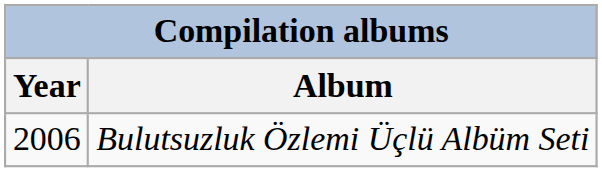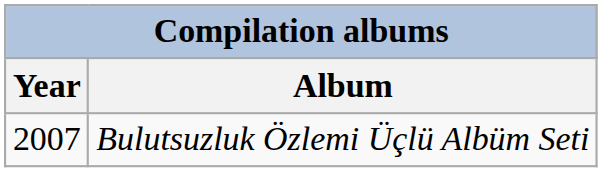 <table class="wikitable">
 <tr>
 <th colspan="4" style="background: LightSteelBlue;">Compilation albums</th>
 </tr>
 <tr>
 <th>Year</th>
 <th>Album</th>
 </tr>
 <tr>
-<td>2006</td>
+<td>2007</td>
 <td><em>Bulutsuzluk Özlemi Üçlü Albüm Seti</em></td>
 </tr>
 </table>
